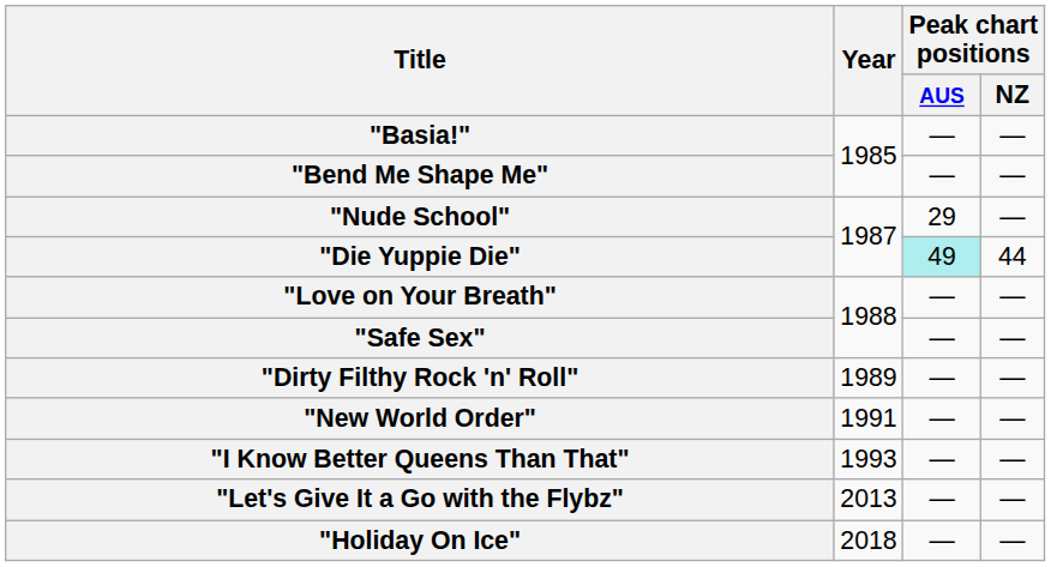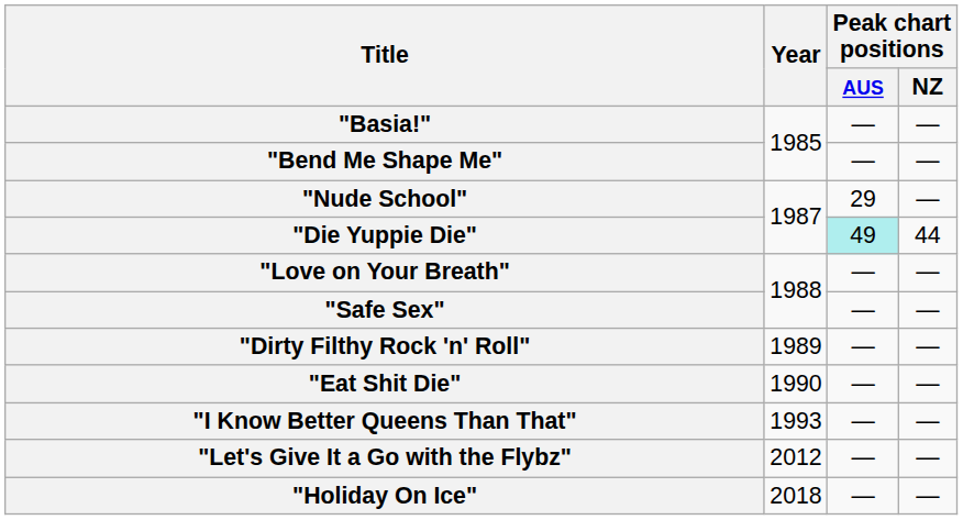 <table class="wikitable plainrowheaders" style="text-align:center;" border="1">
 <tr>
 <th scope="col" rowspan="2" style="width:32em;">Title</th>
 <th scope="col" rowspan="2">Year</th>
 <th colspan="2" scope="col">Peak chart<br>positions</th>
 </tr>
 <tr>
 <th scope="col" style="text-align:center;"><small><a href='#'>AUS</a></small><br></th>
 <th>NZ</th>
 </tr>
 <tr>
 <th scope="row">"Basia!"</th>
 <td rowspan="2">1985</td>
 <td>—</td>
 <td>—</td>
 </tr>
 <tr>
 <th scope="row">"Bend Me Shape Me"</th>
 <td>—</td>
 <td>—</td>
 </tr>
 <tr>
 <th scope="row">"Nude School"</th>
 <td rowspan="2">1987</td>
 <td>29</td>
 <td>—</td>
 </tr>
 <tr>
 <th scope="row">"Die Yuppie Die"</th>
 <td style="background: paleturquoise;">49</td>
 <td>44</td>
 </tr>
 <tr>
 <th scope="row">"Love on Your Breath"</th>
 <td rowspan="2">1988</td>
 <td>—</td>
 <td>—</td>
 </tr>
 <tr>
 <th scope="row">"Safe Sex"</th>
 <td>—</td>
 <td>—</td>
 </tr>
 <tr>
 <th scope="row">"Dirty Filthy Rock 'n' Roll"</th>
 <td>1989</td>
 <td>—</td>
 <td>—</td>
 </tr>
 <tr>
-<th scope="row">"New World Order"</th>
-<td>1991</td>
+<th scope="row">"Eat Shit Die"</th>
+<td>1990</td>
 <td>—</td>
 <td>—</td>
 </tr>
 <tr>
 <th scope="row">"I Know Better Queens Than That"</th>
 <td>1993</td>
 <td>—</td>
 <td>—</td>
 </tr>
 <tr>
 <th scope="row">"Let's Give It a Go with the Flybz"</th>
-<td>2013</td>
+<td>2012</td>
 <td>—</td>
 <td>—</td>
 </tr>
 <tr>
 <th scope="row">"Holiday On Ice"</th>
 <td>2018</td>
 <td>—</td>
 <td>—</td>
 </tr>
 </table>
